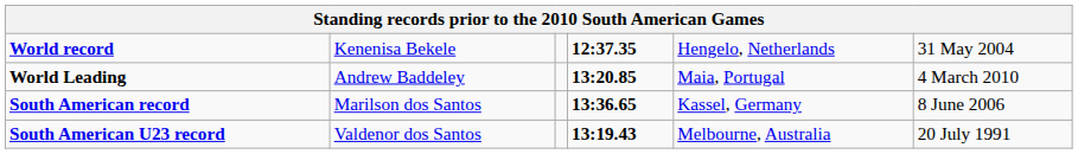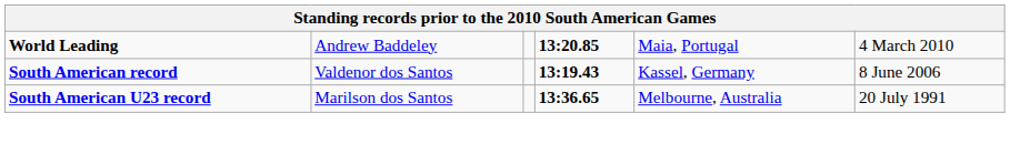 <table class="wikitable" width=75%>
 <tr>
 <th colspan="6">Standing records prior to the 2010 South American Games</th>
-</tr>
-<tr>
-<td><strong><a href='#'>World record</a></strong></td>
-<td><a href='#'>Kenenisa Bekele</a></td>
-<td align=left></td>
-<td><strong>12:37.35</strong></td>
-<td><a href='#'>Hengelo</a>, <a href='#'>Netherlands</a></td>
-<td>31 May 2004</td>
 </tr>
 <tr>
 <td><strong>World Leading</strong></td>
 <td><a href='#'>Andrew Baddeley</a></td>
 <td align=left></td>
 <td><strong>13:20.85</strong></td>
 <td><a href='#'>Maia</a>, <a href='#'>Portugal</a></td>
 <td>4 March 2010</td>
 </tr>
 <tr>
 <td><strong><a href='#'>South American record</a></strong></td>
-<td><a href='#'>Marilson dos Santos</a></td>
+<td><a href='#'>Valdenor dos Santos</a></td>
 <td align=left></td>
-<td><strong>13:36.65</strong></td>
+<td><strong>13:19.43</strong></td>
 <td><a href='#'>Kassel</a>, <a href='#'>Germany</a></td>
 <td>8 June 2006</td>
 </tr>
 <tr>
 <td><strong><a href='#'>South American U23 record</a></strong></td>
-<td><a href='#'>Valdenor dos Santos</a></td>
+<td><a href='#'>Marilson dos Santos</a></td>
 <td align=left></td>
-<td><strong>13:19.43</strong></td>
+<td><strong>13:36.65</strong></td>
 <td><a href='#'>Melbourne</a>, <a href='#'>Australia</a></td>
 <td>20 July 1991</td>
 </tr>
 </table>
